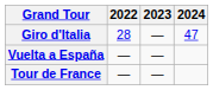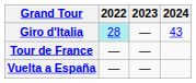 <table class="wikitable plainrowheaders">
 <tr>
 <th scope="col"><a href='#'>Grand Tour</a></th>
 <th scope="col">2022</th>
 <th>2023</th>
 <th>2024</th>
 </tr>
 <tr style="text-align:center;">
 <th scope="row"> <a href='#'>Giro d'Italia</a></th>
-<td><a href='#'>28</a></td>
+<td style="background: paleturquoise;"><a href='#'>28</a></td>
 <td>—</td>
-<td><a href='#'>47</a></td>
+<td><a href='#'>43</a></td>
+</tr>
+<tr style="text-align:center;">
+<th scope="row"> <a href='#'>Tour de France</a></th>
+<td>—</td>
+<td>—</td>
+<td></td>
 </tr>
 <tr style="text-align:center;">
 <th scope="row"> <a href='#'>Vuelta a España</a></th>
 <td>—</td>
 <td>—</td>
 <td></td>
 </tr>
-<tr style="text-align:center;">
-<th scope="row"> <a href='#'>Tour de France</a></th>
-<td>—</td>
-<td>—</td>
-<td></td>
-</tr>
 </table>
